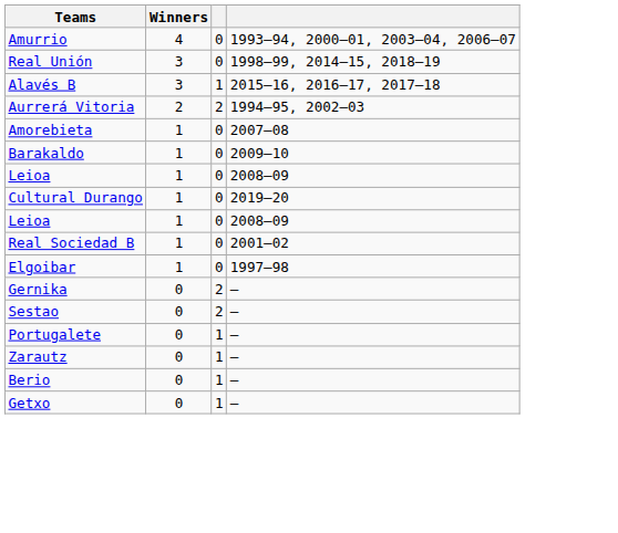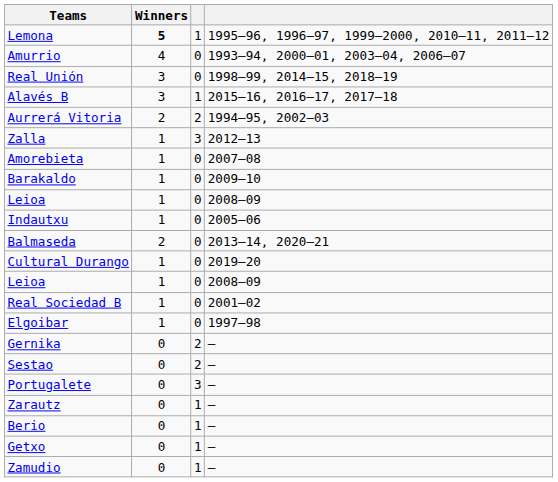 <table class="wikitable sortable">
 <tr>
 <th>Teams</th>
 <th>Winners</th>
 <th></th>
 <th></th>
+</tr>
+<tr>
+<td><a href='#'>Lemona</a></td>
+<td align="center"><strong>5</strong></td>
+<td align="center">1</td>
+<td>1995–96, 1996–97, 1999–2000, 2010–11, 2011–12</td>
 </tr>
 <tr>
 <td><a href='#'>Amurrio</a></td>
 <td align="center">4</td>
 <td align="center">0</td>
 <td>1993–94, 2000–01, 2003–04, 2006–07</td>
 </tr>
 <tr>
 <td><a href='#'>Real Unión</a></td>
 <td align="center">3</td>
 <td align="center">0</td>
 <td>1998–99, 2014–15, 2018–19</td>
 </tr>
 <tr>
 <td><a href='#'>Alavés B</a></td>
 <td align="center">3</td>
 <td align="center">1</td>
 <td>2015–16, 2016–17, 2017–18</td>
 </tr>
 <tr>
 <td><a href='#'>Aurrerá Vitoria</a></td>
 <td align="center">2</td>
 <td align="center">2</td>
 <td>1994–95, 2002–03</td>
 </tr>
 <tr>
+<td><a href='#'>Zalla</a></td>
+<td align="center">1</td>
+<td align="center">3</td>
+<td>2012–13</td>
+</tr>
+<tr>
 <td><a href='#'>Amorebieta</a></td>
 <td align="center">1</td>
 <td align="center">0</td>
 <td>2007–08</td>
 </tr>
 <tr>
 <td><a href='#'>Barakaldo</a></td>
 <td align="center">1</td>
 <td align="center">0</td>
 <td>2009–10</td>
 </tr>
 <tr>
 <td><a href='#'>Leioa</a></td>
 <td align="center">1</td>
 <td align="center">0</td>
 <td>2008–09</td>
+</tr>
+<tr>
+<td><a href='#'>Indautxu</a></td>
+<td align="center">1</td>
+<td align="center">0</td>
+<td>2005–06</td>
+</tr>
+<tr>
+<td><a href='#'>Balmaseda</a></td>
+<td align="center">2</td>
+<td align="center">0</td>
+<td>2013–14, 2020–21</td>
 </tr>
 <tr>
 <td><a href='#'>Cultural Durango</a></td>
 <td align="center">1</td>
 <td align="center">0</td>
 <td>2019–20</td>
 </tr>
 <tr>
 <td><a href='#'>Leioa</a></td>
 <td align="center">1</td>
 <td align="center">0</td>
 <td>2008–09</td>
 </tr>
 <tr>
 <td><a href='#'>Real Sociedad B</a></td>
 <td align="center">1</td>
 <td align="center">0</td>
 <td>2001–02</td>
 </tr>
 <tr>
 <td><a href='#'>Elgoibar</a></td>
 <td align="center">1</td>
 <td align="center">0</td>
 <td>1997–98</td>
 </tr>
 <tr>
 <td><a href='#'>Gernika</a></td>
 <td align="center">0</td>
 <td align="center">2</td>
 <td>–</td>
 </tr>
 <tr>
 <td><a href='#'>Sestao</a></td>
 <td align="center">0</td>
 <td align="center">2</td>
 <td>–</td>
 </tr>
 <tr>
 <td><a href='#'>Portugalete</a></td>
 <td align="center">0</td>
-<td align="center">1</td>
+<td align="center">3</td>
 <td>–</td>
 </tr>
 <tr>
 <td><a href='#'>Zarautz</a></td>
 <td align="center">0</td>
 <td align="center">1</td>
 <td>–</td>
 </tr>
 <tr>
 <td><a href='#'>Berio</a></td>
 <td align="center">0</td>
 <td align="center">1</td>
 <td>–</td>
 </tr>
 <tr>
 <td><a href='#'>Getxo</a></td>
 <td align="center">0</td>
 <td align="center">1</td>
 <td>–</td>
 </tr>
+<tr>
+<td><a href='#'>Zamudio</a></td>
+<td align="center">0</td>
+<td align="center">1</td>
+<td>–</td>
+</tr>
 </table>
